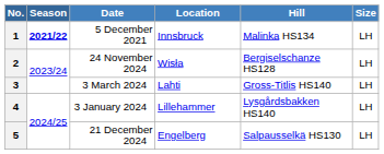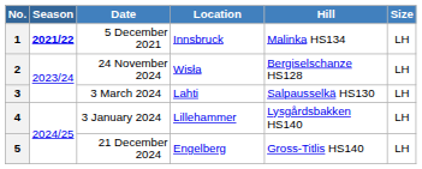 <table class="wikitable sortable" style="font-size:86%; line-height:15px; text-align:left; border:grey solid 1px; border-collapse:collapse; background:#ffffff;">
 <tr style="background:#efefef;">
 <th style="background-color:#369; color:white; width:10px;">No.</th>
 <th style="background-color:#369; color:white;  width:30px;">Season</th>
 <th style="background-color:#4180be; color:white; width:105px;">Date</th>
 <th style="background-color:#4180be; color:white; width:105px;">Location</th>
 <th style="background-color:#4180be; color:white; width:140px;">Hill</th>
 <th style="background-color:#4180be; color:white; width:25px;">Size</th>
 </tr>
 <tr>
 <th scope=row scope="row" style="text-align:center;">1</th>
 <td align=center><strong><a href='#'>2021/22</a></strong></td>
 <td align=right>5 December 2021  </td>
 <td> <a href='#'>Innsbruck</a></td>
 <td><a href='#'>Malinka</a> HS134</td>
 <td align=center>LH</td>
 </tr>
 <tr>
 <th scope=row scope="row" style="text-align:center;">2</th>
 <td align=center rowspan=2><a href='#'>2023/24</a></td>
 <td align=right>24 November 2024  </td>
 <td> <a href='#'>Wisła</a></td>
 <td><a href='#'>Bergiselschanze</a> HS128</td>
 <td align=center>LH</td>
 </tr>
 <tr>
 <th scope=row scope="row" style="text-align:center;">3</th>
 <td align=right>3 March 2024  </td>
 <td> <a href='#'>Lahti</a></td>
-<td><a href='#'>Gross-Titlis</a> HS140</td>
+<td><a href='#'>Salpausselkä</a> HS130</td>
 <td align=center>LH</td>
 </tr>
 <tr>
 <th scope=row scope="row" style="text-align:center;">4</th>
 <td align=center rowspan=2><a href='#'>2024/25</a></td>
 <td align=right>3 January 2024  </td>
 <td> <a href='#'>Lillehammer</a></td>
 <td><a href='#'>Lysgårdsbakken</a> HS140</td>
 <td align=center>LH</td>
 </tr>
 <tr>
 <th scope=row scope="row" style="text-align:center;">5</th>
 <td align=right>21 December 2024  </td>
 <td> <a href='#'>Engelberg</a></td>
-<td><a href='#'>Salpausselkä</a> HS130</td>
+<td><a href='#'>Gross-Titlis</a> HS140</td>
 <td align=center>LH</td>
 </tr>
 </table>
